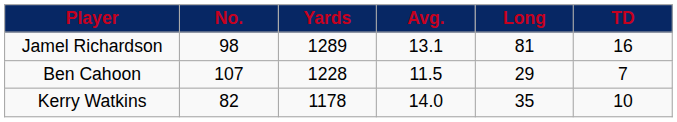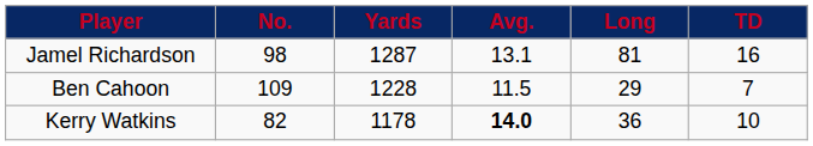 <table class="wikitable sortable">
 <tr>
 <th style="background:#072764; color:#c6011f; width:16%;">Player</th>
 <th style="background:#072764; color:#c6011f; width:9%;">No.</th>
 <th style="background:#072764; color:#c6011f; width:9%;">Yards</th>
 <th style="background:#072764; color:#c6011f; width:9%;">Avg.</th>
 <th style="background:#072764; color:#c6011f; width:9%;">Long</th>
 <th style="background:#072764; color:#c6011f; width:9%;">TD</th>
 </tr>
 <tr style="text-align:center;">
 <td>Jamel Richardson</td>
 <td>98</td>
-<td>1289</td>
+<td>1287</td>
 <td>13.1</td>
 <td>81</td>
 <td>16</td>
 </tr>
 <tr style="text-align:center;">
 <td>Ben Cahoon</td>
-<td>107</td>
+<td>109</td>
 <td>1228</td>
 <td>11.5</td>
 <td>29</td>
 <td>7</td>
 </tr>
 <tr style="text-align:center;">
 <td>Kerry Watkins</td>
 <td>82</td>
 <td>1178</td>
-<td>14.0</td>
-<td>35</td>
+<td><strong>14.0</strong></td>
+<td>36</td>
 <td>10</td>
 </tr>
 </table>
